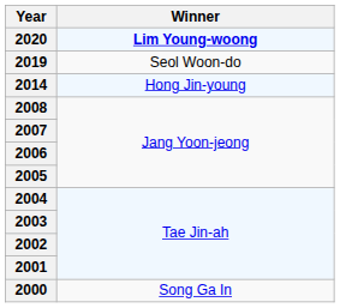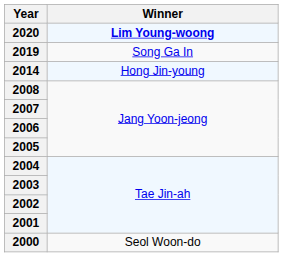 <table class="wikitable plainrowheaders" style="text-align: center">
 <tr>
 <th scope="col" width="50">Year</th>
 <th scope="col" width="300">Winner</th>
 </tr>
 <tr style="background:#F0F8FF">
 <th scope="row" style="text-align:center;">2020</th>
 <td><strong><a href='#'>Lim Young-woong</a></strong></td>
 </tr>
 <tr>
 <th scope="row" style="text-align:center;">2019</th>
-<td>Seol Woon-do</td>
+<td><a href='#'>Song Ga In</a></td>
 </tr>
 <tr style="background:#F0F8FF">
 <th scope="row" style="text-align:center;">2014</th>
 <td><a href='#'>Hong Jin-young</a></td>
 </tr>
 <tr>
 <th scope="row" style="text-align:center;">2008</th>
 <td rowspan="4"><a href='#'>Jang Yoon-jeong</a></td>
 </tr>
 <tr>
 <th scope="row" style="text-align:center;">2007</th>
 </tr>
 <tr>
 <th scope="row" style="text-align:center;">2006</th>
 </tr>
 <tr>
 <th scope="row" style="text-align:center;">2005</th>
 </tr>
 <tr style="background:#F0F8FF">
 <th scope="row" style="text-align:center;">2004</th>
 <td rowspan="4"><a href='#'>Tae Jin-ah</a></td>
 </tr>
 <tr style="background:#F0F8FF">
 <th scope="row" style="text-align:center;">2003</th>
 </tr>
 <tr style="background:#F0F8FF">
 <th scope="row" style="text-align:center;">2002</th>
 </tr>
 <tr style="background:#F0F8FF">
 <th scope="row" style="text-align:center;">2001</th>
 </tr>
 <tr>
 <th scope="row" style="text-align:center;">2000</th>
-<td><a href='#'>Song Ga In</a></td>
+<td>Seol Woon-do</td>
 </tr>
 </table>
